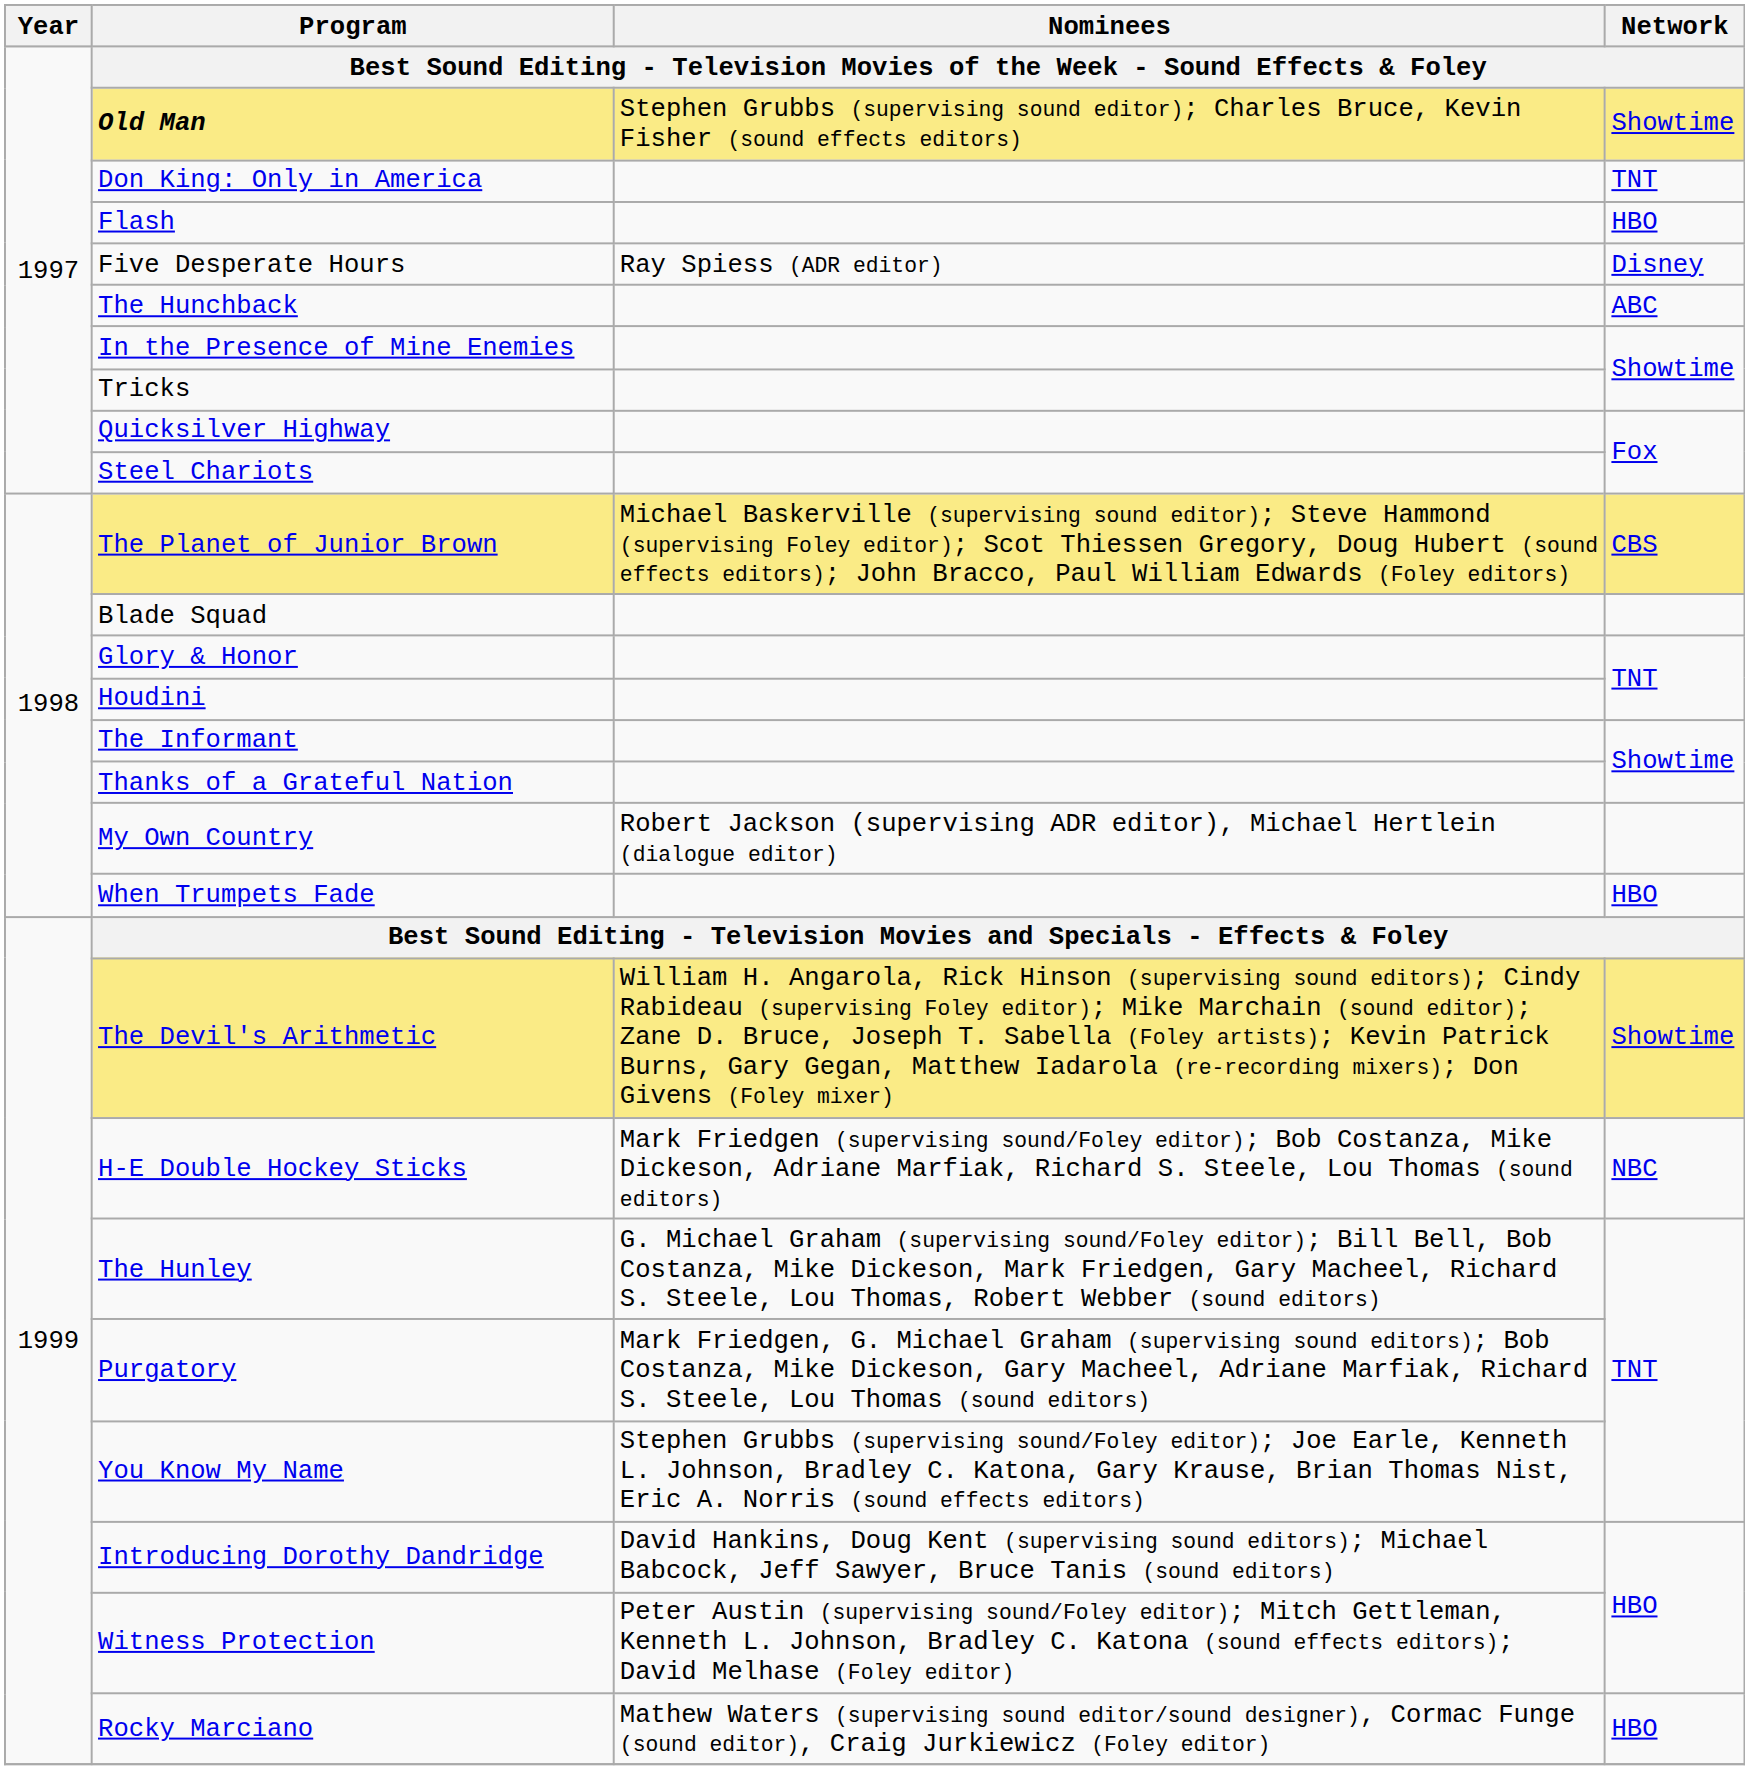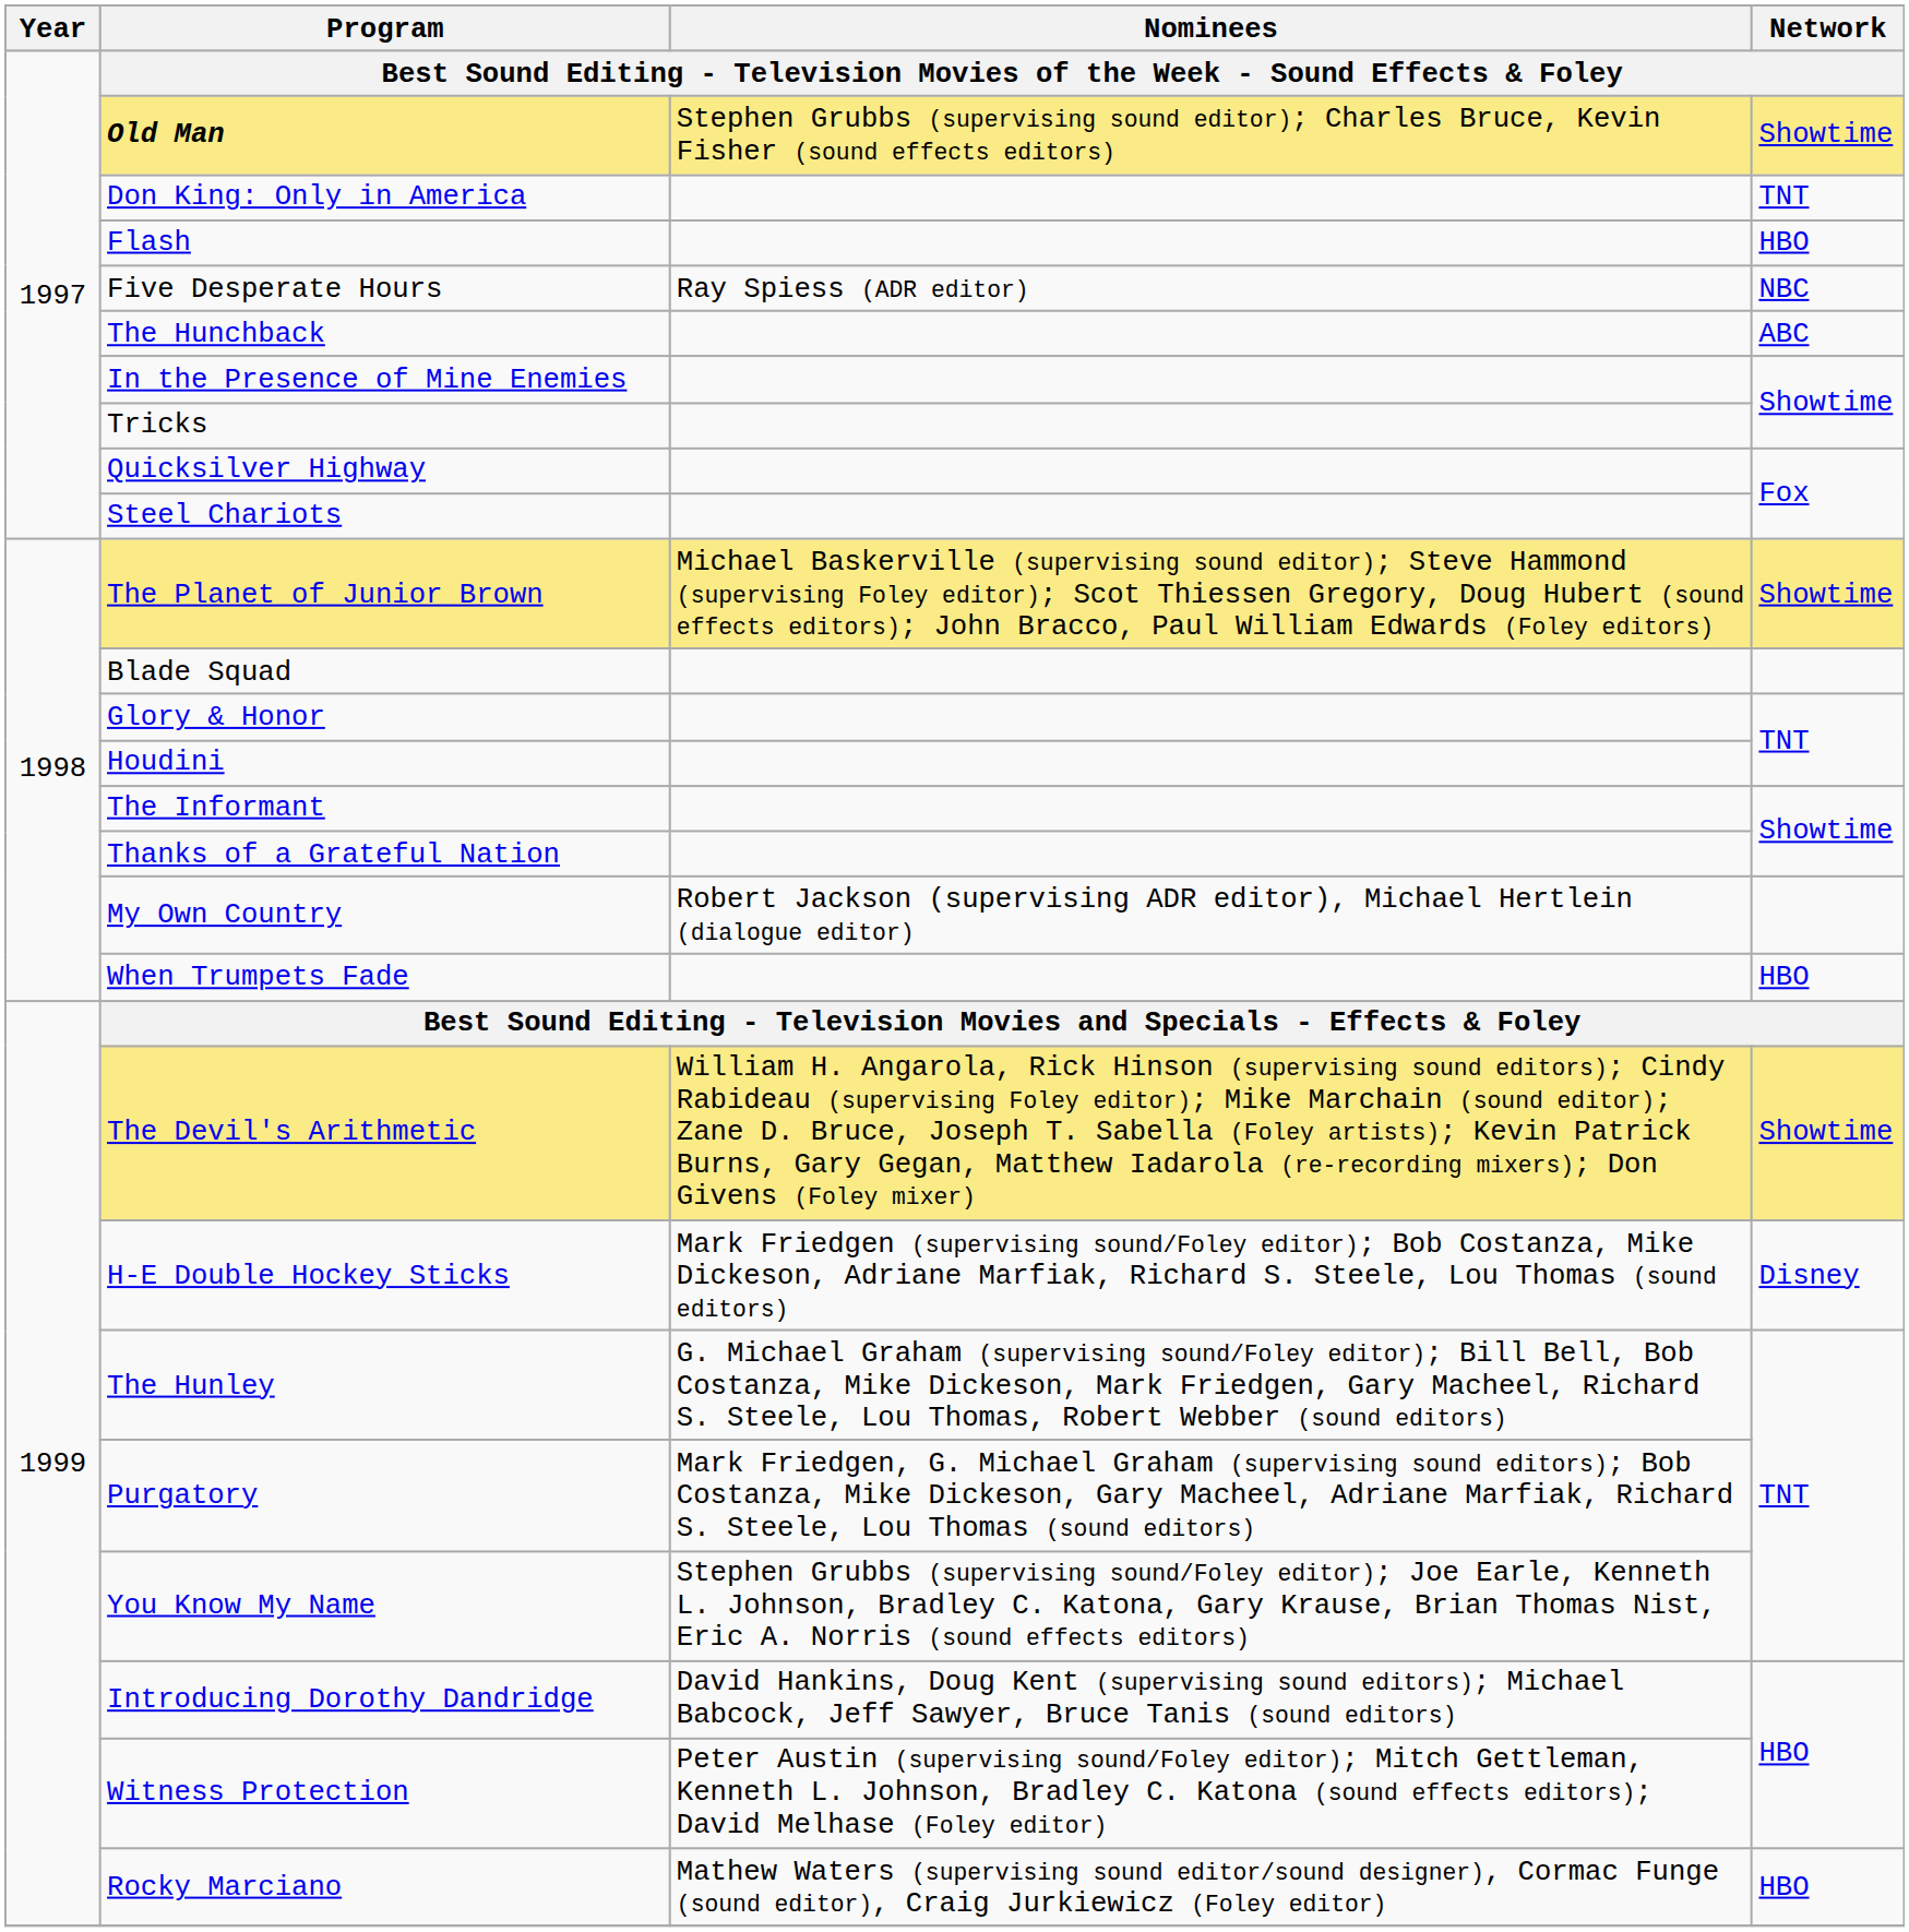 <table class="wikitable" style="width:100%">
 <tr bgcolor="#bebebe">
 <th width="5%">Year</th>
 <th width="30%">Program</th>
 <th width="57%">Nominees</th>
 <th width="8%">Network</th>
 </tr>
 <tr>
 <td rowspan="10" style="text-align:center;">1997</td>
 <th colspan="3">Best Sound Editing - Television Movies of the Week - Sound Effects & Foley</th>
 </tr>
 <tr>
 <td style="background:#FAEB86;"><strong><em>Old Man<em> <strong></td>
 <td style="background:#FAEB86;"></strong>Stephen Grubbs <small>(supervising sound editor)</small>; Charles Bruce, Kevin Fisher <small>(sound effects editors)</small><strong></td>
 <td style="background:#FAEB86;"></strong><a href='#'>Showtime</a><strong></td>
 </tr>
 <tr>
 <td></em><a href='#'>Don King: Only in America</a><em></td>
 <td></td>
 <td><a href='#'>TNT</a></td>
 </tr>
 <tr>
 <td></em><a href='#'>Flash</a><em></td>
 <td></td>
 <td><a href='#'>HBO</a></td>
 </tr>
 <tr>
 <td></em>Five Desperate Hours<em></td>
 <td>Ray Spiess <small>(ADR editor)</small></td>
-<td><a href='#'>Disney</a></td>
+<td><a href='#'>NBC</a></td>
 </tr>
 <tr>
 <td></em><a href='#'>The Hunchback</a><em></td>
 <td></td>
 <td><a href='#'>ABC</a></td>
 </tr>
 <tr>
 <td></em><a href='#'>In the Presence of Mine Enemies</a><em></td>
 <td></td>
 <td rowspan="2"><a href='#'>Showtime</a></td>
 </tr>
 <tr>
 <td></em>Tricks<em></td>
 <td></td>
 </tr>
 <tr>
 <td></em><a href='#'>Quicksilver Highway</a><em></td>
 <td></td>
 <td rowspan="2"><a href='#'>Fox</a></td>
 </tr>
 <tr>
 <td></em><a href='#'>Steel Chariots</a><em></td>
 <td></td>
 </tr>
 <tr>
 <td rowspan="8" style="text-align:center;">1998<br></td>
 <td style="background:#FAEB86;"></em></strong><a href='#'>The Planet of Junior Brown</a><strong><em></td>
 <td style="background:#FAEB86;"></strong>Michael Baskerville <small>(supervising sound editor)</small>; Steve Hammond <small>(supervising Foley editor)</small>; Scot Thiessen Gregory, Doug Hubert <small>(sound effects editors)</small>; John Bracco, Paul William Edwards <small>(Foley editors)</small><strong></td>
-<td style="background:#FAEB86;"></strong><a href='#'>CBS</a><strong></td>
+<td style="background:#FAEB86;"></strong><a href='#'>Showtime</a><strong></td>
 </tr>
 <tr>
 <td></em>Blade Squad<em></td>
 <td></td>
 <td></td>
 </tr>
 <tr>
 <td></em><a href='#'>Glory & Honor</a><em></td>
 <td></td>
 <td rowspan="2"><a href='#'>TNT</a></td>
 </tr>
 <tr>
 <td></em><a href='#'>Houdini</a><em></td>
 <td></td>
 </tr>
 <tr>
 <td></em><a href='#'>The Informant</a><em></td>
 <td></td>
 <td rowspan="2"><a href='#'>Showtime</a></td>
 </tr>
 <tr>
 <td></em><a href='#'>Thanks of a Grateful Nation</a><em></td>
 <td></td>
 </tr>
 <tr>
 <td></em><a href='#'>My Own Country</a><em></td>
 <td>Robert Jackson (supervising ADR editor), Michael Hertlein <small>(dialogue editor)</small></td>
 <td></td>
 </tr>
 <tr>
 <td></em><a href='#'>When Trumpets Fade</a><em></td>
 <td></td>
 <td><a href='#'>HBO</a></td>
 </tr>
 <tr>
 <td rowspan="9" style="text-align:center;">1999</td>
 <th colspan="3">Best Sound Editing - Television Movies and Specials - Effects & Foley</th>
 </tr>
 <tr>
 <td style="background:#FAEB86;"></em></strong><a href='#'>The Devil's Arithmetic</a><strong><em></td>
 <td style="background:#FAEB86;"></strong>William H. Angarola, Rick Hinson <small>(supervising sound editors)</small>; Cindy Rabideau <small>(supervising Foley editor)</small>; Mike Marchain <small>(sound editor)</small>; Zane D. Bruce, Joseph T. Sabella <small>(Foley artists)</small>; Kevin Patrick Burns, Gary Gegan, Matthew Iadarola <small>(re-recording mixers)</small>; Don Givens <small>(Foley mixer)</small><strong></td>
 <td style="background:#FAEB86;"></strong><a href='#'>Showtime</a><strong></td>
 </tr>
 <tr>
 <td></em><a href='#'>H-E Double Hockey Sticks</a><em></td>
 <td>Mark Friedgen <small>(supervising sound/Foley editor)</small>; Bob Costanza, Mike Dickeson, Adriane Marfiak, Richard S. Steele, Lou Thomas <small>(sound editors)</small></td>
-<td><a href='#'>NBC</a></td>
+<td><a href='#'>Disney</a></td>
 </tr>
 <tr>
 <td></em><a href='#'>The Hunley</a><em></td>
 <td>G. Michael Graham <small>(supervising sound/Foley editor)</small>; Bill Bell, Bob Costanza, Mike Dickeson, Mark Friedgen, Gary Macheel, Richard S. Steele, Lou Thomas, Robert Webber <small>(sound editors)</small></td>
 <td rowspan="3"><a href='#'>TNT</a></td>
 </tr>
 <tr>
 <td></em><a href='#'>Purgatory</a><em></td>
 <td>Mark Friedgen, G. Michael Graham <small>(supervising sound editors)</small>; Bob Costanza, Mike Dickeson, Gary Macheel, Adriane Marfiak, Richard S. Steele, Lou Thomas <small>(sound editors)</small></td>
 </tr>
 <tr>
 <td></em><a href='#'>You Know My Name</a><em></td>
 <td>Stephen Grubbs <small>(supervising sound/Foley editor)</small>; Joe Earle, Kenneth L. Johnson, Bradley C. Katona, Gary Krause, Brian Thomas Nist, Eric A. Norris <small>(sound effects editors)</small></td>
 </tr>
 <tr>
 <td></em><a href='#'>Introducing Dorothy Dandridge</a><em></td>
 <td>David Hankins, Doug Kent <small>(supervising sound editors)</small>; Michael Babcock, Jeff Sawyer, Bruce Tanis <small>(sound editors)</small></td>
 <td rowspan="2"><a href='#'>HBO</a></td>
 </tr>
 <tr>
 <td></em><a href='#'>Witness Protection</a><em></td>
 <td>Peter Austin <small>(supervising sound/Foley editor)</small>; Mitch Gettleman, Kenneth L. Johnson, Bradley C. Katona <small>(sound effects editors)</small>; David Melhase <small>(Foley editor)</small></td>
 </tr>
 <tr>
 <td></em><a href='#'>Rocky Marciano</a><em></td>
 <td>Mathew Waters <small>(supervising sound editor/sound designer)</small>, Cormac Funge <small>(sound editor)</small>, Craig Jurkiewicz <small>(Foley editor)</small></td>
 <td><a href='#'>HBO</a></td>
 </tr>
 <tr>
 </tr>
 </table>
